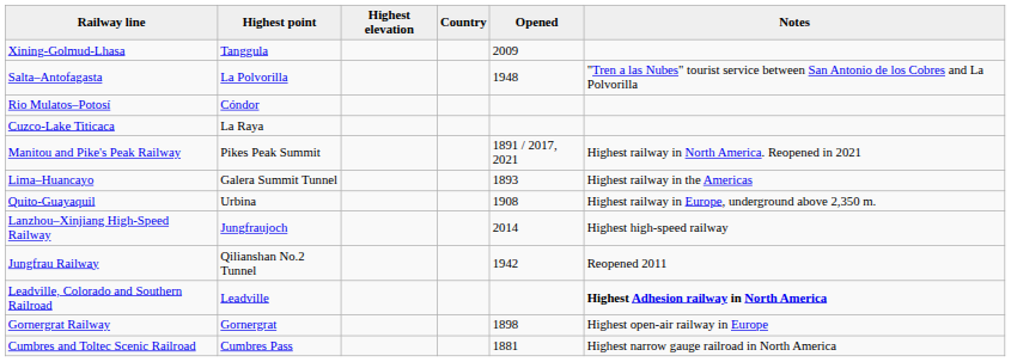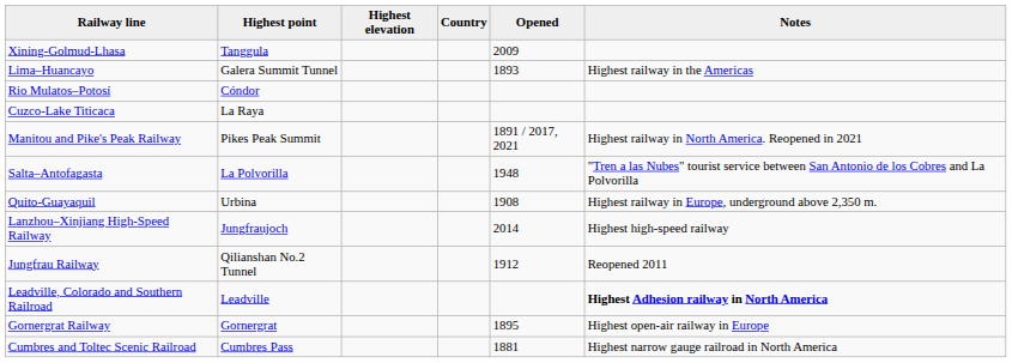 <table class="wikitable sortable">
 <tr>
 <th style="background:#efefef;">Railway line</th>
 <th style="background:#efefef;">Highest point</th>
 <th style="background:#efefef;">Highest elevation</th>
 <th style="background:#efefef;">Country</th>
 <th style="background:#efefef;">Opened</th>
 <th style="background:#efefef;">Notes</th>
 </tr>
 <tr>
 <td><a href='#'>Xining-Golmud-Lhasa</a></td>
 <td><a href='#'>Tanggula</a></td>
 <td></td>
 <td></td>
 <td>2009</td>
 <td></td>
 </tr>
 <tr>
-<td><a href='#'>Salta–Antofagasta</a></td>
-<td><a href='#'>La Polvorilla</a></td>
+<td><a href='#'>Lima–Huancayo</a></td>
+<td>Galera Summit Tunnel</td>
 <td></td>
-<td> <br> </td>
-<td>1948</td>
-<td>"<a href='#'>Tren a las Nubes</a>" tourist service between <a href='#'>San Antonio de los Cobres</a> and La Polvorilla</td>
+<td></td>
+<td>1893</td>
+<td>Highest railway in the <a href='#'>Americas</a></td>
 </tr>
 <tr>
 <td><a href='#'>Rio Mulatos–Potosí</a></td>
 <td><a href='#'>Cóndor</a></td>
 <td></td>
 <td></td>
 <td> </td>
 <td></td>
 </tr>
 <tr>
 <td><a href='#'>Cuzco-Lake Titicaca</a></td>
 <td>La Raya</td>
 <td></td>
 <td></td>
 <td> </td>
 <td></td>
 </tr>
 <tr>
 <td><a href='#'>Manitou and Pike's Peak Railway</a></td>
 <td>Pikes Peak Summit</td>
 <td></td>
 <td></td>
 <td>1891 / 2017, 2021</td>
 <td>Highest railway in <a href='#'>North America</a>. Reopened in 2021 </td>
 </tr>
 <tr>
-<td><a href='#'>Lima–Huancayo</a></td>
-<td>Galera Summit Tunnel</td>
+<td><a href='#'>Salta–Antofagasta</a></td>
+<td><a href='#'>La Polvorilla</a></td>
 <td></td>
-<td></td>
-<td>1893</td>
-<td>Highest railway in the <a href='#'>Americas</a></td>
+<td> <br> </td>
+<td>1948</td>
+<td>"<a href='#'>Tren a las Nubes</a>" tourist service between <a href='#'>San Antonio de los Cobres</a> and La Polvorilla</td>
 </tr>
 <tr>
 <td><a href='#'>Quito-Guayaquil</a></td>
 <td>Urbina</td>
 <td></td>
 <td></td>
 <td>1908</td>
 <td>Highest railway in <a href='#'>Europe</a>, underground above 2,350 m.</td>
 </tr>
 <tr>
 <td><a href='#'>Lanzhou–Xinjiang High-Speed Railway</a></td>
 <td><a href='#'>Jungfraujoch</a></td>
 <td></td>
 <td></td>
 <td>2014</td>
 <td>Highest high-speed railway</td>
 </tr>
 <tr>
 <td><a href='#'>Jungfrau Railway</a></td>
 <td>Qilianshan No.2 Tunnel</td>
 <td></td>
 <td></td>
-<td>1942</td>
+<td>1912</td>
 <td>Reopened 2011</td>
 </tr>
 <tr>
 <td><a href='#'>Leadville, Colorado and Southern Railroad</a></td>
 <td><a href='#'>Leadville</a></td>
 <td></td>
 <td></td>
 <td></td>
 <td><strong>Highest <a href='#'>Adhesion railway</a> in <a href='#'>North America</a></strong></td>
 </tr>
 <tr>
 <td><a href='#'>Gornergrat Railway</a></td>
 <td><a href='#'>Gornergrat</a></td>
 <td></td>
 <td></td>
-<td>1898</td>
+<td>1895</td>
 <td>Highest open-air railway in <a href='#'>Europe</a></td>
 </tr>
 <tr>
 <td><a href='#'>Cumbres and Toltec Scenic Railroad</a></td>
 <td><a href='#'>Cumbres Pass</a></td>
 <td></td>
 <td></td>
 <td>1881</td>
 <td>Highest narrow gauge railroad in North America</td>
 </tr>
 </table>
